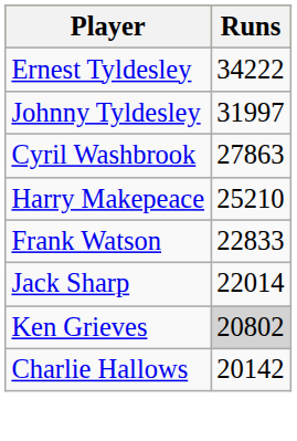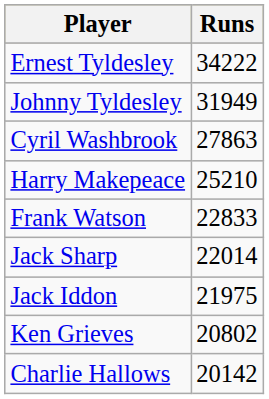 <table class="wikitable">
 <tr bgcolor=#bdb76b>
 <th>Player</th>
 <th>Runs</th>
 </tr>
 <tr>
 <td><a href='#'>Ernest Tyldesley</a></td>
 <td>34222</td>
 </tr>
 <tr>
 <td><a href='#'>Johnny Tyldesley</a></td>
-<td>31997</td>
+<td>31949</td>
 </tr>
 <tr>
 <td><a href='#'>Cyril Washbrook</a></td>
 <td>27863</td>
 </tr>
 <tr>
 <td><a href='#'>Harry Makepeace</a></td>
 <td>25210</td>
 </tr>
 <tr>
 <td><a href='#'>Frank Watson</a></td>
 <td>22833</td>
 </tr>
 <tr>
 <td><a href='#'>Jack Sharp</a></td>
 <td>22014</td>
 </tr>
 <tr>
+<td><a href='#'>Jack Iddon</a></td>
+<td>21975</td>
+</tr>
+<tr>
 <td><a href='#'>Ken Grieves</a></td>
-<td style="background: lightgrey;">20802</td>
+<td>20802</td>
 </tr>
 <tr>
 <td><a href='#'>Charlie Hallows</a></td>
 <td>20142</td>
 </tr>
 </table>
